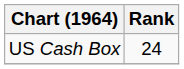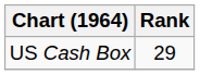 <table class="wikitable">
 <tr>
 <th>Chart (1964)</th>
 <th style="text-align:center;">Rank</th>
 </tr>
 <tr>
 <td>US <em>Cash Box</em></td>
-<td style="text-align:center;">24</td>
+<td style="text-align:center;">29</td>
 </tr>
 <tr>
 </tr>
 </table>
